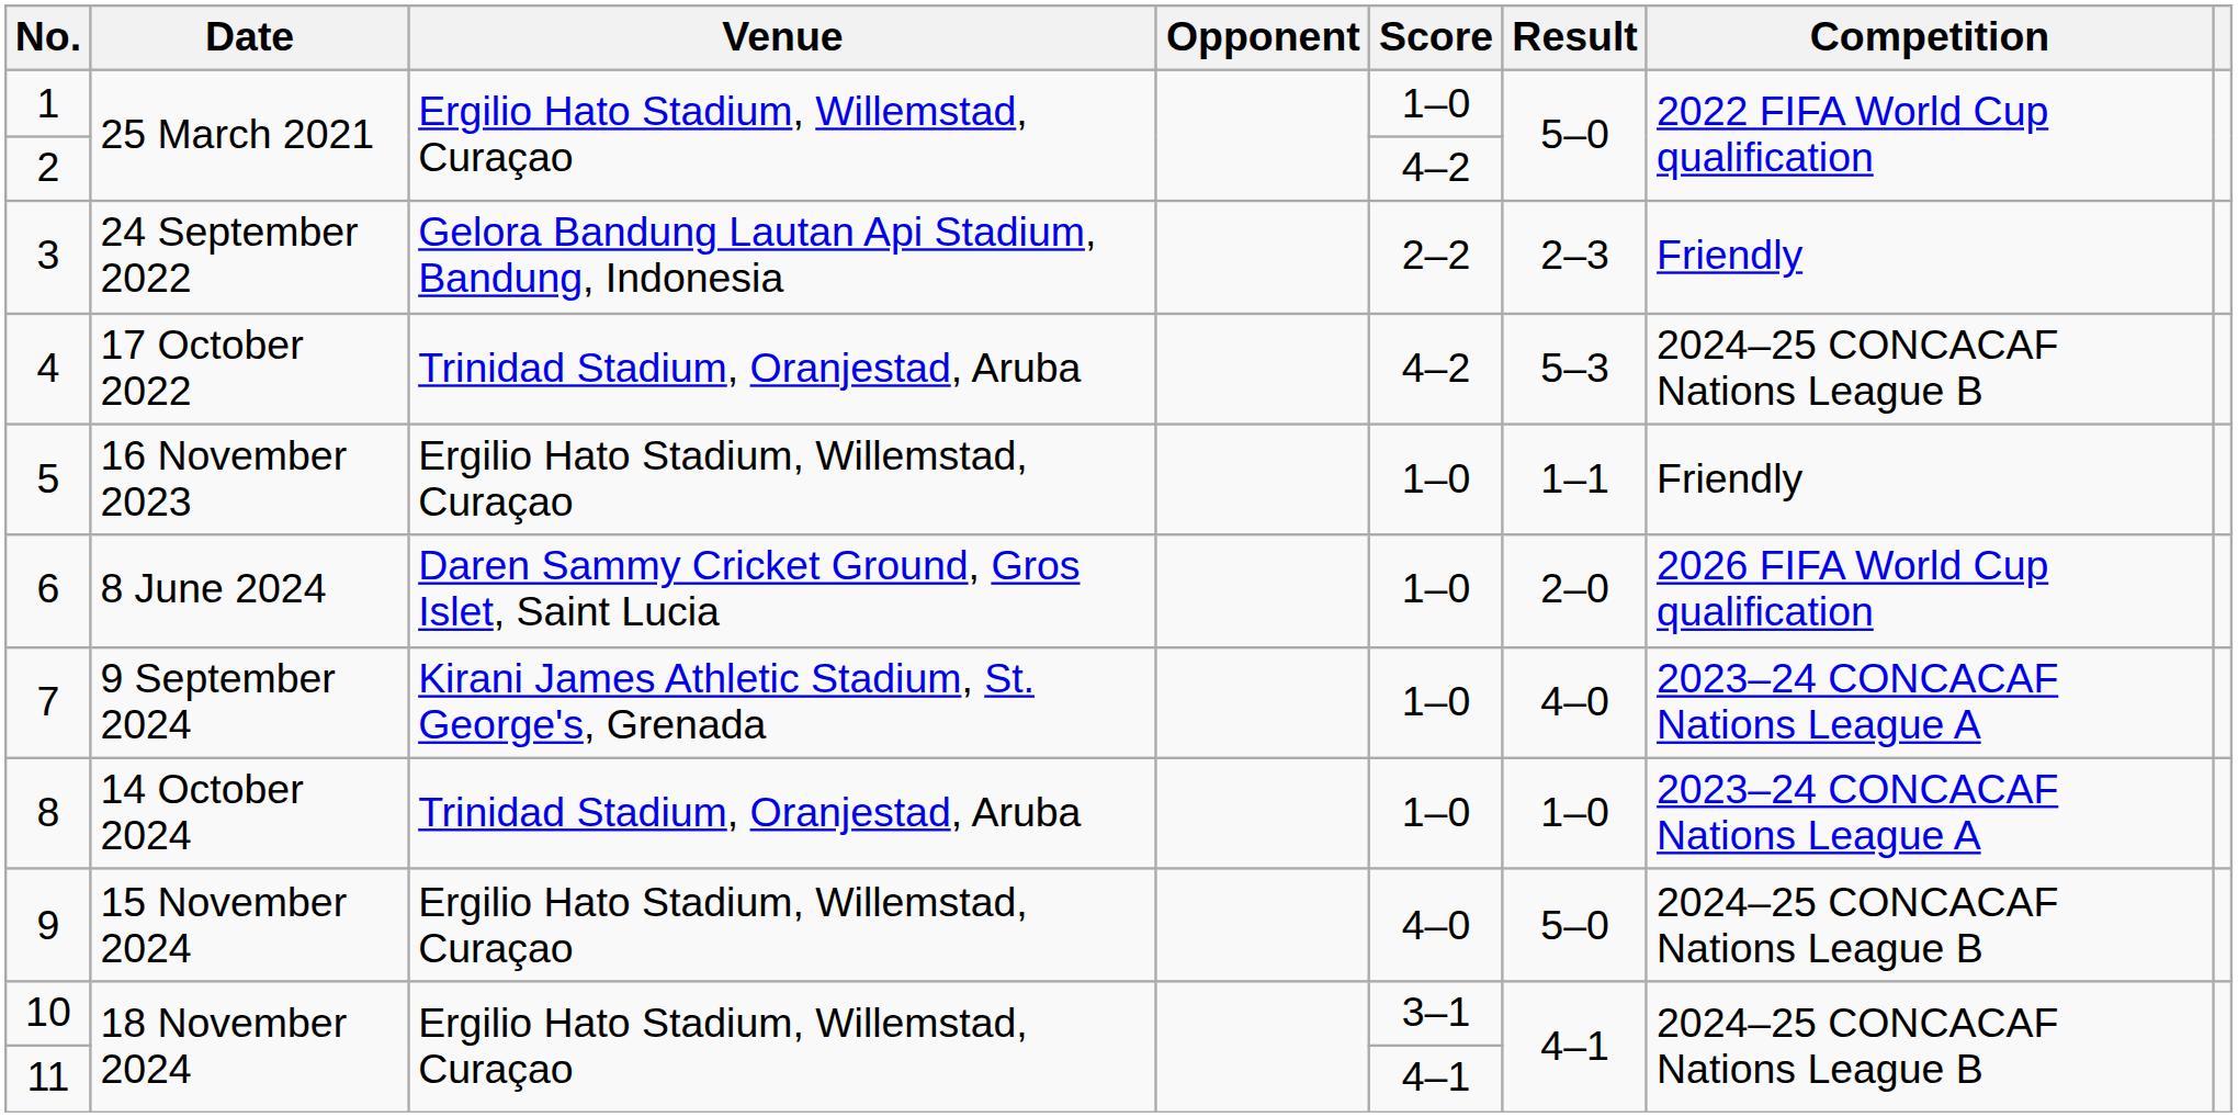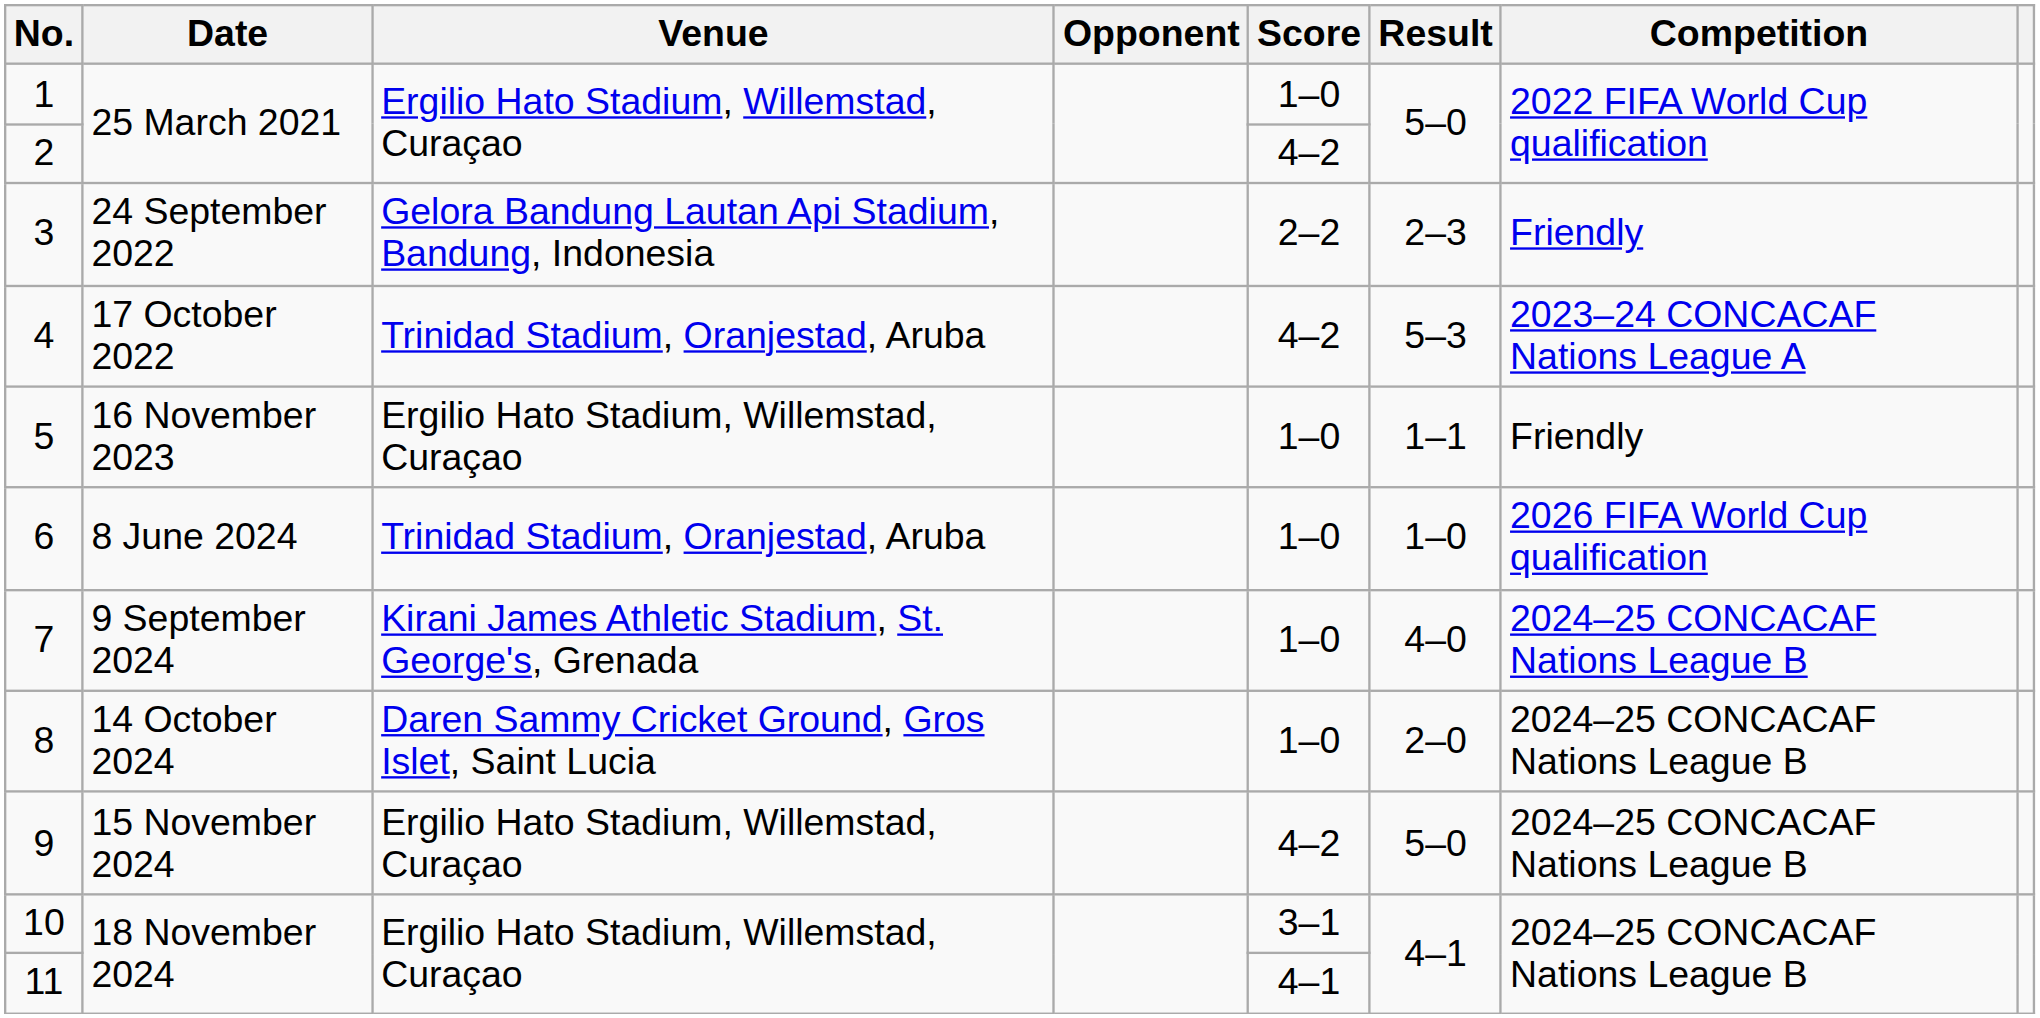 <table class="wikitable sortable">
 <tr>
 <th scope="col">No.</th>
 <th scope="col">Date</th>
 <th scope="col">Venue</th>
 <th scope="col">Opponent</th>
 <th scope="col">Score</th>
 <th scope="col">Result</th>
 <th scope="col">Competition</th>
 <th scope="col" class="unsortable"></th>
 </tr>
 <tr>
 <td style="text-align:center">1</td>
 <td rowspan="2">25 March 2021</td>
 <td rowspan="2"><a href='#'>Ergilio Hato Stadium</a>, <a href='#'>Willemstad</a>, Curaçao</td>
 <td rowspan="2"></td>
 <td style="text-align:center">1–0</td>
 <td style="text-align:center" rowspan="2">5–0</td>
 <td rowspan="2"><a href='#'>2022 FIFA World Cup qualification</a></td>
 <td style="text-align:center" rowspan="2"></td>
 </tr>
 <tr>
 <td style="text-align:center">2</td>
 <td style="text-align:center">4–2</td>
 </tr>
 <tr>
 <td style="text-align:center">3</td>
 <td>24 September 2022</td>
 <td><a href='#'>Gelora Bandung Lautan Api Stadium</a>, <a href='#'>Bandung</a>, Indonesia</td>
 <td></td>
 <td style="text-align:center">2–2</td>
 <td style="text-align:center">2–3</td>
 <td><a href='#'>Friendly</a></td>
 <td style="text-align:center"></td>
 </tr>
 <tr>
 <td style="text-align:center">4</td>
 <td>17 October 2022</td>
 <td><a href='#'>Trinidad Stadium</a>, <a href='#'>Oranjestad</a>, Aruba</td>
 <td></td>
 <td style="text-align:center">4–2</td>
 <td style="text-align:center">5–3</td>
-<td>2024–25 CONCACAF Nations League B</td>
+<td><a href='#'>2023–24 CONCACAF Nations League A</a></td>
 <td style="text-align:center"></td>
 </tr>
 <tr>
 <td style="text-align:center">5</td>
 <td>16 November 2023</td>
 <td>Ergilio Hato Stadium, Willemstad, Curaçao</td>
 <td></td>
 <td style="text-align:center">1–0</td>
 <td style="text-align:center">1–1</td>
 <td>Friendly</td>
 <td style="text-align:center"></td>
 </tr>
 <tr>
 <td style="text-align:center">6</td>
 <td>8 June 2024</td>
-<td><a href='#'>Daren Sammy Cricket Ground</a>, <a href='#'>Gros Islet</a>, Saint Lucia</td>
+<td><a href='#'>Trinidad Stadium</a>, <a href='#'>Oranjestad</a>, Aruba</td>
 <td></td>
 <td style="text-align:center">1–0</td>
-<td style="text-align:center">2–0</td>
+<td style="text-align:center">1–0</td>
 <td><a href='#'>2026 FIFA World Cup qualification</a></td>
 <td style="text-align:center"></td>
 </tr>
 <tr>
 <td style="text-align:center">7</td>
 <td>9 September 2024</td>
 <td><a href='#'>Kirani James Athletic Stadium</a>, <a href='#'>St. George's</a>, Grenada</td>
 <td></td>
 <td style="text-align:center">1–0</td>
 <td style="text-align:center">4–0</td>
-<td><a href='#'>2023–24 CONCACAF Nations League A</a></td>
+<td><a href='#'>2024–25 CONCACAF Nations League B</a></td>
 <td style="text-align:center"></td>
 </tr>
 <tr>
 <td style="text-align:center">8</td>
 <td>14 October 2024</td>
-<td><a href='#'>Trinidad Stadium</a>, <a href='#'>Oranjestad</a>, Aruba</td>
+<td><a href='#'>Daren Sammy Cricket Ground</a>, <a href='#'>Gros Islet</a>, Saint Lucia</td>
 <td></td>
 <td style="text-align:center">1–0</td>
-<td style="text-align:center">1–0</td>
-<td><a href='#'>2023–24 CONCACAF Nations League A</a></td>
+<td style="text-align:center">2–0</td>
+<td>2024–25 CONCACAF Nations League B</td>
 <td style="text-align:center"></td>
 </tr>
 <tr>
 <td style="text-align:center">9</td>
 <td>15 November 2024</td>
 <td>Ergilio Hato Stadium, Willemstad, Curaçao</td>
 <td></td>
-<td style="text-align:center">4–0</td>
+<td style="text-align:center">4–2</td>
 <td style="text-align:center">5–0</td>
 <td>2024–25 CONCACAF Nations League B</td>
 <td style="text-align:center"></td>
 </tr>
 <tr>
 <td style="text-align:center">10</td>
 <td rowspan="2">18 November 2024</td>
 <td rowspan="2">Ergilio Hato Stadium, Willemstad, Curaçao</td>
 <td rowspan="2"></td>
 <td style="text-align:center">3–1</td>
 <td style="text-align:center" rowspan="2">4–1</td>
 <td rowspan="2">2024–25 CONCACAF Nations League B</td>
 <td style="text-align:center" rowspan="2"></td>
 </tr>
 <tr>
 <td style="text-align:center">11</td>
 <td style="text-align:center">4–1</td>
 </tr>
 </table>
